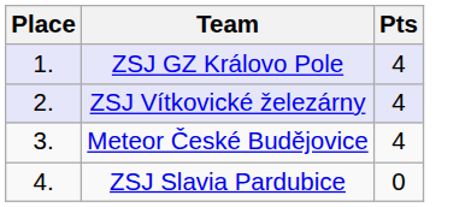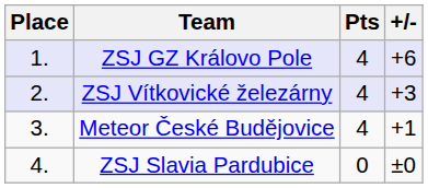 <table class="wikitable">
 <tr>
 <th>Place</th>
 <th>Team</th>
 <th>Pts</th>
+<th>+/-</th>
 </tr>
 <tr align="center" bgcolor="#e6e6fa">
 <td>1.</td>
 <td><a href='#'>ZSJ GZ Královo Pole</a></td>
 <td>4</td>
+<td>+6</td>
 </tr>
 <tr align="center" bgcolor="#e6e6fa">
 <td>2.</td>
 <td><a href='#'>ZSJ Vítkovické železárny</a></td>
 <td>4</td>
+<td>+3</td>
 </tr>
 <tr align="center">
 <td>3.</td>
 <td><a href='#'>Meteor České Budějovice</a></td>
 <td>4</td>
+<td>+1</td>
 </tr>
 <tr align="center">
 <td>4.</td>
 <td><a href='#'>ZSJ Slavia Pardubice</a></td>
 <td>0</td>
+<td>±0</td>
 </tr>
 </table>
